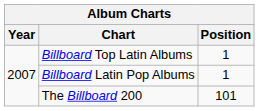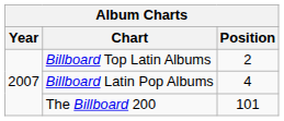 <table class="wikitable">
 <tr>
 <th colspan="3">Album Charts</th>
 </tr>
 <tr>
 <th>Year</th>
 <th>Chart</th>
 <th>Position</th>
 </tr>
 <tr>
 <td rowspan="4">2007</td>
 <td><em><a href='#'>Billboard</a></em> Top Latin Albums</td>
-<td style="text-align:center;">1</td>
+<td style="text-align:center;">2</td>
 </tr>
 <tr>
 <td><em><a href='#'>Billboard</a></em> Latin Pop Albums</td>
-<td style="text-align:center;">1</td>
+<td style="text-align:center;">4</td>
 </tr>
 <tr>
 <td>The <em><a href='#'>Billboard</a></em> 200</td>
 <td style="text-align:center;">101</td>
 </tr>
 </table>
